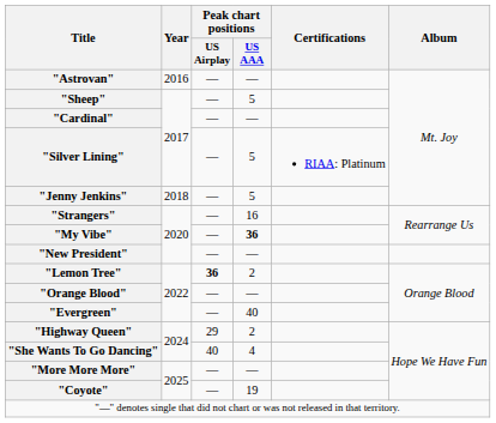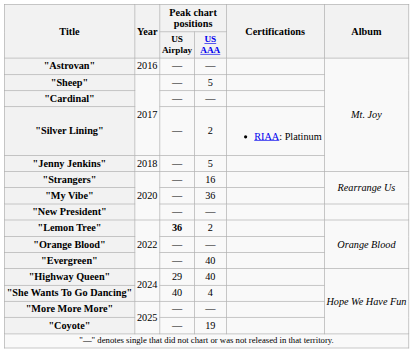 <table class="wikitable plainrowheaders" style="text-align:center;">
 <tr>
 <th scope="col" rowspan="2">Title</th>
 <th scope="col" rowspan="2">Year</th>
 <th scope="col" colspan="2">Peak chart positions</th>
 <th scope="col" rowspan="2">Certifications</th>
 <th scope="col" rowspan="2">Album</th>
 </tr>
 <tr>
 <th scope="col" style="width:3em;font-size:90%;">US Airplay</th>
 <th scope="col" style="width:3em;font-size:90%;"><a href='#'>US<br>AAA</a><br></th>
 </tr>
 <tr>
 <th scope="row">"Astrovan"</th>
 <td>2016</td>
 <td>—</td>
 <td>—</td>
 <td></td>
 <td rowspan="5"><em>Mt. Joy</em></td>
 </tr>
 <tr>
 <th scope="row">"Sheep"</th>
 <td rowspan="3">2017</td>
 <td>—</td>
 <td>5</td>
 <td></td>
 </tr>
 <tr>
 <th scope="row">"Cardinal"</th>
 <td>—</td>
 <td>—</td>
 <td></td>
 </tr>
 <tr>
 <th scope="row">"Silver Lining"</th>
 <td>—</td>
-<td>5</td>
+<td>2</td>
 <td><br><ul><li><a href='#'>RIAA</a>: Platinum</li></ul></td>
 </tr>
 <tr>
 <th scope="row">"Jenny Jenkins"</th>
 <td>2018</td>
 <td>—</td>
 <td>5</td>
 <td></td>
 </tr>
 <tr>
 <th scope="row">"Strangers"</th>
 <td rowspan="3">2020</td>
 <td>—</td>
 <td>16</td>
 <td></td>
 <td rowspan="2"><em>Rearrange Us</em></td>
 </tr>
 <tr>
 <th scope="row">"My Vibe"</th>
 <td>—</td>
-<td><strong>36</strong></td>
+<td>36</td>
 <td></td>
 </tr>
 <tr>
 <th scope="row">"New President"</th>
 <td>—</td>
 <td>—</td>
 <td></td>
 <td></td>
 </tr>
 <tr>
 <th scope="row">"Lemon Tree"</th>
 <td rowspan="3">2022</td>
 <td><strong>36</strong></td>
 <td>2</td>
 <td></td>
 <td rowspan="3"><em>Orange Blood</em></td>
 </tr>
 <tr>
 <th scope="row">"Orange Blood"</th>
 <td>—</td>
 <td>—</td>
 <td></td>
 </tr>
 <tr>
 <th scope="row">"Evergreen"</th>
 <td>—</td>
 <td>40</td>
 <td></td>
 </tr>
 <tr>
 <th scope="row">"Highway Queen"</th>
 <td rowspan="2">2024</td>
 <td>29</td>
-<td>2</td>
+<td>40</td>
 <td></td>
 <td rowspan="4"><em>Hope We Have Fun</em></td>
 </tr>
 <tr>
 <th scope="row">"She Wants To Go Dancing"</th>
 <td>40</td>
 <td>4</td>
 </tr>
 <tr>
 <th scope="row">"More More More"</th>
 <td rowspan="2">2025</td>
 <td>—</td>
 <td>—</td>
 <td></td>
 </tr>
 <tr>
 <th scope="row">"Coyote"</th>
 <td>—</td>
 <td>19</td>
 <td></td>
 </tr>
 <tr>
 <td colspan="6" style="font-size:85%">"—" denotes single that did not chart or was not released in that territory.</td>
 </tr>
 </table>
